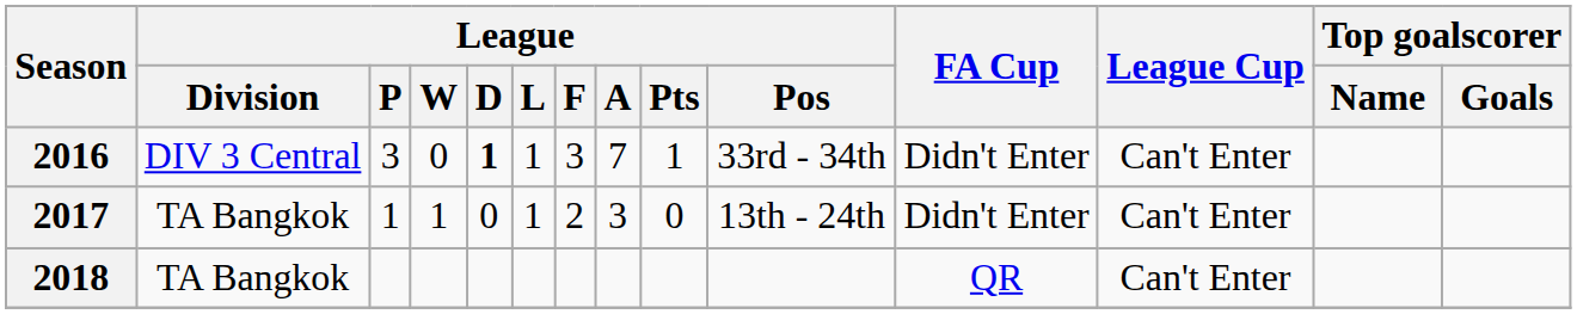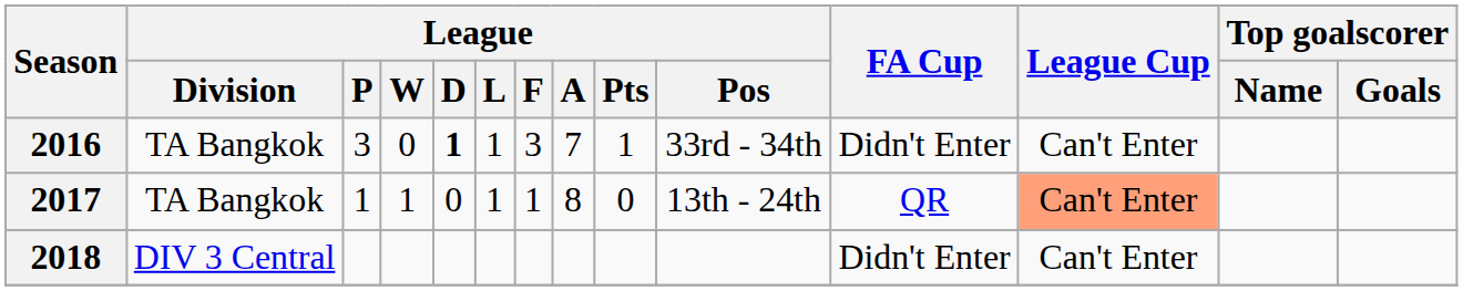 <table class="wikitable" style="text-align: center">
 <tr>
 <th rowspan=2>Season</th>
 <th colspan=9>League</th>
 <th rowspan=2><a href='#'>FA Cup</a></th>
 <th rowspan=2><a href='#'>League Cup</a></th>
 <th colspan=2>Top goalscorer</th>
 </tr>
 <tr>
 <th>Division</th>
 <th>P</th>
 <th>W</th>
 <th>D</th>
 <th>L</th>
 <th>F</th>
 <th>A</th>
 <th>Pts</th>
 <th>Pos</th>
 <th>Name</th>
 <th>Goals</th>
 </tr>
 <tr>
 <th>2016</th>
-<td><a href='#'>DIV 3 Central</a></td>
+<td>TA Bangkok</td>
 <td>3</td>
 <td>0</td>
 <td><strong>1</strong></td>
 <td>1</td>
 <td>3</td>
 <td>7</td>
 <td>1</td>
 <td>33rd - 34th</td>
 <td>Didn't Enter</td>
 <td>Can't Enter</td>
 <td></td>
 <td></td>
 </tr>
 <tr>
 <th>2017</th>
 <td>TA Bangkok</td>
 <td>1</td>
 <td>1</td>
 <td>0</td>
 <td>1</td>
-<td>2</td>
-<td>3</td>
+<td>1</td>
+<td>8</td>
 <td>0</td>
 <td>13th - 24th</td>
-<td>Didn't Enter</td>
-<td>Can't Enter</td>
+<td><a href='#'>QR</a></td>
+<td style="background: lightsalmon;">Can't Enter</td>
 <td></td>
 <td></td>
 </tr>
 <tr>
 <th>2018</th>
-<td>TA Bangkok</td>
+<td><a href='#'>DIV 3 Central</a></td>
 <td></td>
 <td></td>
 <td></td>
 <td></td>
 <td></td>
 <td></td>
 <td></td>
 <td></td>
-<td><a href='#'>QR</a></td>
+<td>Didn't Enter</td>
 <td>Can't Enter</td>
 <td></td>
 <td></td>
 </tr>
 <tr>
 </tr>
 </table>
